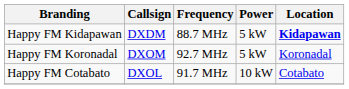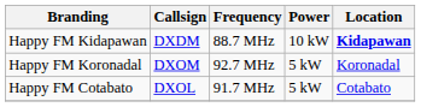 <table class="wikitable">
 <tr>
 <th>Branding</th>
 <th>Callsign</th>
 <th>Frequency</th>
 <th>Power</th>
 <th>Location</th>
 </tr>
 <tr>
 <td>Happy FM Kidapawan</td>
 <td><a href='#'>DXDM</a></td>
 <td>88.7 MHz</td>
-<td>5 kW</td>
+<td>10 kW</td>
 <td><strong><a href='#'>Kidapawan</a></strong></td>
 </tr>
 <tr>
 <td>Happy FM Koronadal</td>
 <td><a href='#'>DXOM</a></td>
 <td>92.7 MHz</td>
 <td>5 kW</td>
 <td><a href='#'>Koronadal</a></td>
 </tr>
 <tr>
 <td>Happy FM Cotabato</td>
 <td><a href='#'>DXOL</a></td>
 <td>91.7 MHz</td>
-<td>10 kW</td>
+<td>5 kW</td>
 <td><a href='#'>Cotabato</a></td>
 </tr>
 <tr>
 </tr>
 </table>
